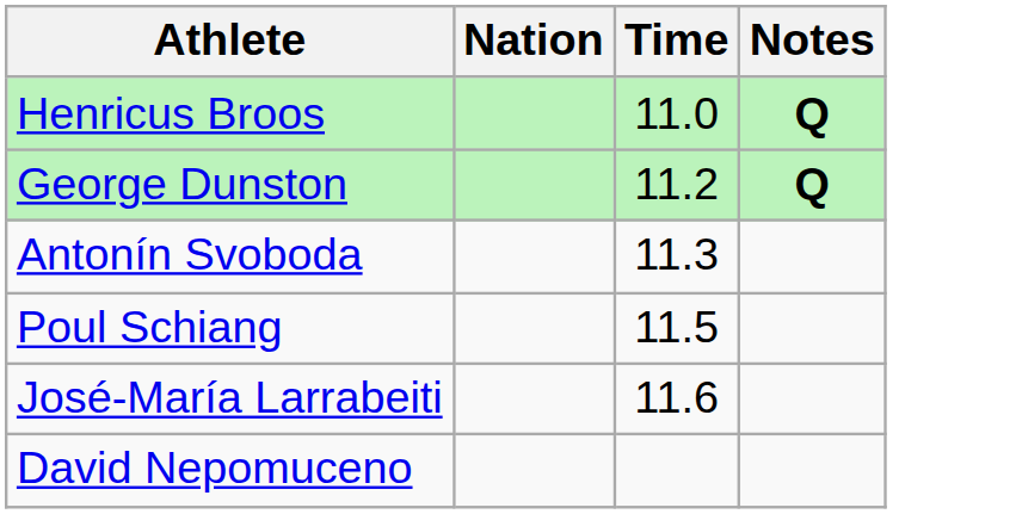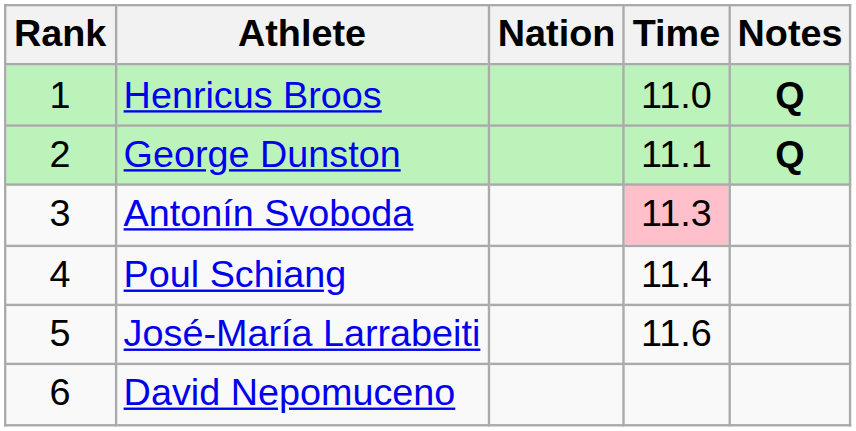 <table class="wikitable sortable" style="text-align:center">
 <tr>
+<th>Rank</th>
 <th>Athlete</th>
 <th>Nation</th>
 <th>Time</th>
 <th>Notes</th>
 </tr>
 <tr bgcolor=bbf3bb>
+<td>1</td>
 <td align="left"><a href='#'>Henricus Broos</a></td>
 <td align="left"></td>
 <td>11.0</td>
 <td><strong>Q</strong></td>
 </tr>
 <tr bgcolor=bbf3bb>
+<td>2</td>
 <td align="left"><a href='#'>George Dunston</a></td>
 <td align="left"></td>
-<td>11.2</td>
+<td>11.1</td>
 <td><strong>Q</strong></td>
 </tr>
 <tr>
+<td>3</td>
 <td align="left"><a href='#'>Antonín Svoboda</a></td>
 <td align="left"></td>
-<td>11.3</td>
+<td style="background: pink;">11.3</td>
 <td></td>
 </tr>
 <tr>
+<td>4</td>
 <td align="left"><a href='#'>Poul Schiang</a></td>
 <td align="left"></td>
-<td>11.5</td>
+<td>11.4</td>
 <td></td>
 </tr>
 <tr>
+<td>5</td>
 <td align="left"><a href='#'>José-María Larrabeiti</a></td>
 <td align="left"></td>
 <td>11.6</td>
 <td></td>
 </tr>
 <tr>
+<td>6</td>
 <td align="left"><a href='#'>David Nepomuceno</a></td>
 <td align="left"></td>
 <td></td>
 <td></td>
 </tr>
 </table>
